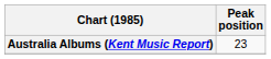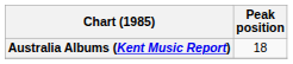 <table class="wikitable sortable plainrowheaders" style="text-align:center">
 <tr>
 <th scope="col">Chart (1985)</th>
 <th scope="col">Peak<br>position</th>
 </tr>
 <tr>
 <th scope="row">Australia Albums (<em><a href='#'>Kent Music Report</a></em>)</th>
-<td>23</td>
+<td>18</td>
 </tr>
 <tr>
 </tr>
 <tr>
 </tr>
 </table>
